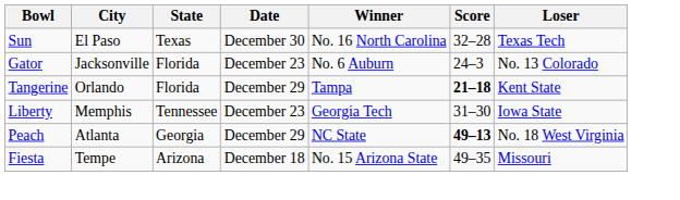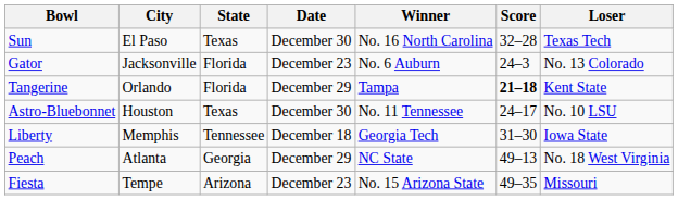 <table class="wikitable sortable">
 <tr>
 <th>Bowl</th>
 <th>City</th>
 <th>State</th>
 <th>Date</th>
 <th>Winner</th>
 <th>Score</th>
 <th>Loser</th>
 </tr>
 <tr>
 <td><a href='#'>Sun</a></td>
 <td>El Paso</td>
 <td>Texas</td>
 <td>December 30</td>
 <td>No. 16 <a href='#'>North Carolina</a></td>
 <td>32–28</td>
 <td><a href='#'>Texas Tech</a></td>
 </tr>
 <tr>
 <td><a href='#'>Gator</a></td>
 <td>Jacksonville</td>
 <td>Florida</td>
 <td>December 23</td>
 <td>No. 6 <a href='#'>Auburn</a></td>
 <td>24–3</td>
 <td>No. 13 <a href='#'>Colorado</a></td>
 </tr>
 <tr>
 <td><a href='#'>Tangerine</a></td>
 <td>Orlando</td>
 <td>Florida</td>
 <td>December 29</td>
 <td><a href='#'>Tampa</a></td>
 <td><strong>21–18</strong></td>
 <td><a href='#'>Kent State</a></td>
 </tr>
 <tr>
+<td><a href='#'>Astro-Bluebonnet</a></td>
+<td>Houston</td>
+<td>Texas</td>
+<td>December 30</td>
+<td>No. 11 <a href='#'>Tennessee</a></td>
+<td>24–17</td>
+<td>No. 10 <a href='#'>LSU</a></td>
+</tr>
+<tr>
 <td><a href='#'>Liberty</a></td>
 <td>Memphis</td>
 <td>Tennessee</td>
-<td>December 23</td>
+<td>December 18</td>
 <td><a href='#'>Georgia Tech</a></td>
 <td>31–30</td>
 <td><a href='#'>Iowa State</a></td>
 </tr>
 <tr>
 <td><a href='#'>Peach</a></td>
 <td>Atlanta</td>
 <td>Georgia</td>
 <td>December 29</td>
 <td><a href='#'>NC State</a></td>
-<td><strong>49–13</strong></td>
+<td>49–13</td>
 <td>No. 18 <a href='#'>West Virginia</a></td>
 </tr>
 <tr>
 <td><a href='#'>Fiesta</a></td>
 <td>Tempe</td>
 <td>Arizona</td>
-<td>December 18</td>
+<td>December 23</td>
 <td>No. 15 <a href='#'>Arizona State</a></td>
 <td>49–35</td>
 <td><a href='#'>Missouri</a></td>
 </tr>
 </table>
